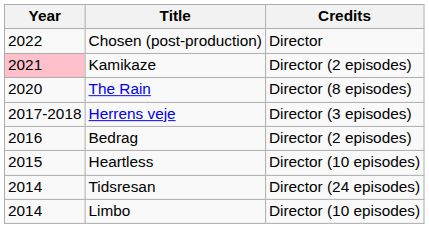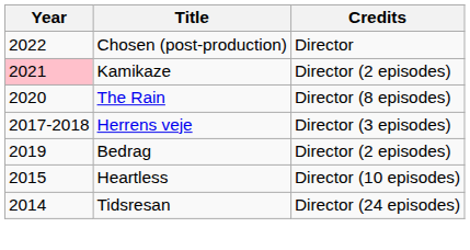 <table class="wikitable sortable collapsible">
 <tr>
 <th scope="col">Year</th>
 <th scope="col">Title</th>
 <th scope="col">Credits</th>
 </tr>
 <tr>
 <td>2022</td>
 <td>Chosen (post-production)</td>
 <td>Director</td>
 </tr>
 <tr>
 <td style="background: pink;">2021</td>
 <td>Kamikaze</td>
 <td>Director (2 episodes)</td>
 </tr>
 <tr>
 <td>2020</td>
 <td><a href='#'>The Rain</a></td>
 <td>Director (8 episodes)</td>
 </tr>
 <tr>
 <td>2017-2018</td>
 <td><a href='#'>Herrens veje</a></td>
 <td>Director (3 episodes)</td>
 </tr>
 <tr>
-<td>2016</td>
+<td>2019</td>
 <td>Bedrag</td>
 <td>Director (2 episodes)</td>
 </tr>
 <tr>
 <td>2015</td>
 <td>Heartless</td>
 <td>Director (10 episodes)</td>
 </tr>
 <tr>
 <td>2014</td>
 <td>Tidsresan</td>
 <td>Director (24 episodes)</td>
 </tr>
-<tr>
-<td>2014</td>
-<td>Limbo</td>
-<td>Director (10 episodes)</td>
-</tr>
 </table>
